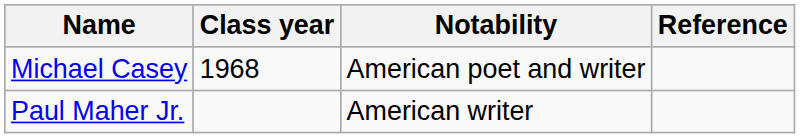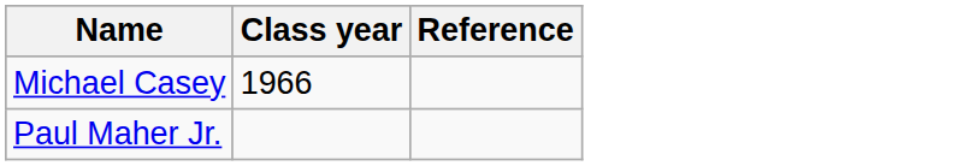 <table class="wikitable">
 <tr>
 <th>Name</th>
 <th>Class year</th>
-<th>Notability</th>
 <th>Reference</th>
 </tr>
 <tr>
 <td><a href='#'>Michael Casey</a></td>
-<td>1968</td>
-<td>American poet and writer</td>
+<td>1966</td>
 <td></td>
 </tr>
 <tr>
 <td><a href='#'>Paul Maher Jr.</a></td>
 <td></td>
-<td>American writer</td>
 <td></td>
 </tr>
 </table>
